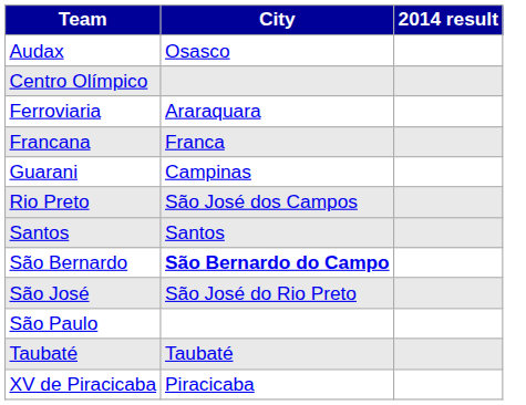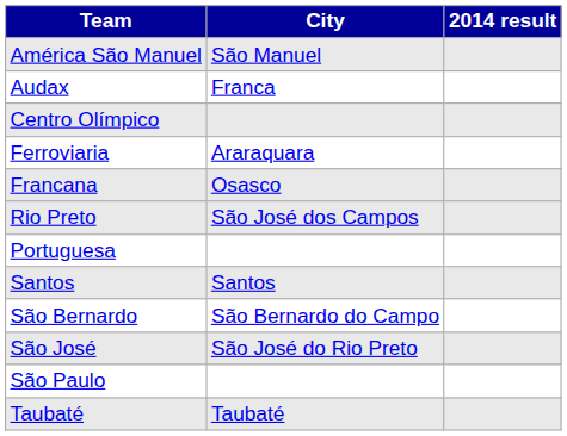 <table border="0,75" cellpadding="2" style="border-collapse: collapse;" class="wikitable sortable">
 <tr>
 <th style="background: #009; color: #fff;">Team</th>
 <th style="background: #009; color: #fff;">City</th>
 <th style="background: #009; color: #fff;">2014 result </th>
 </tr>
+<tr style="background:#e9e9e9; color:black">
+<td><a href='#'>América São Manuel</a></td>
+<td><a href='#'>São Manuel</a></td>
+<td></td>
+</tr>
 <tr style="background:white; color:black">
 <td><a href='#'>Audax</a></td>
-<td><a href='#'>Osasco</a></td>
+<td><a href='#'>Franca</a></td>
 <td></td>
 </tr>
 <tr style="background:#e9e9e9; color:black">
 <td><a href='#'>Centro Olímpico</a></td>
 <td></td>
 <td></td>
 </tr>
 <tr style="background:white; color:black">
 <td><a href='#'>Ferroviaria</a></td>
 <td><a href='#'>Araraquara</a></td>
 <td></td>
 </tr>
 <tr style="background:#e9e9e9; color:black">
 <td><a href='#'>Francana</a></td>
-<td><a href='#'>Franca</a></td>
-<td></td>
-</tr>
-<tr style="background:white; color:black">
-<td><a href='#'>Guarani</a></td>
-<td><a href='#'>Campinas</a></td>
+<td><a href='#'>Osasco</a></td>
 <td></td>
 </tr>
 <tr style="background:#e9e9e9; color:black">
 <td><a href='#'>Rio Preto</a></td>
 <td><a href='#'>São José dos Campos</a></td>
+<td></td>
+</tr>
+<tr style="background:white; color:black">
+<td><a href='#'>Portuguesa</a></td>
+<td></td>
 <td></td>
 </tr>
 <tr style="background:#e9e9e9; color:black">
 <td><a href='#'>Santos</a></td>
 <td><a href='#'>Santos</a></td>
 <td></td>
 </tr>
 <tr style="background:white; color:black">
 <td><a href='#'>São Bernardo</a></td>
-<td><strong><a href='#'>São Bernardo do Campo</a></strong></td>
+<td><a href='#'>São Bernardo do Campo</a></td>
 <td></td>
 </tr>
 <tr style="background:#e9e9e9; color:black">
 <td><a href='#'>São José</a></td>
 <td><a href='#'>São José do Rio Preto</a></td>
 <td></td>
 </tr>
 <tr style="background:white; color:black">
 <td><a href='#'>São Paulo</a></td>
 <td></td>
 <td></td>
 </tr>
 <tr style="background:#e9e9e9; color:black">
 <td><a href='#'>Taubaté</a></td>
 <td><a href='#'>Taubaté</a></td>
 <td></td>
 </tr>
-<tr style="background:white; color:black">
-<td><a href='#'>XV de Piracicaba</a></td>
-<td><a href='#'>Piracicaba</a></td>
-<td></td>
-</tr>
 </table>
